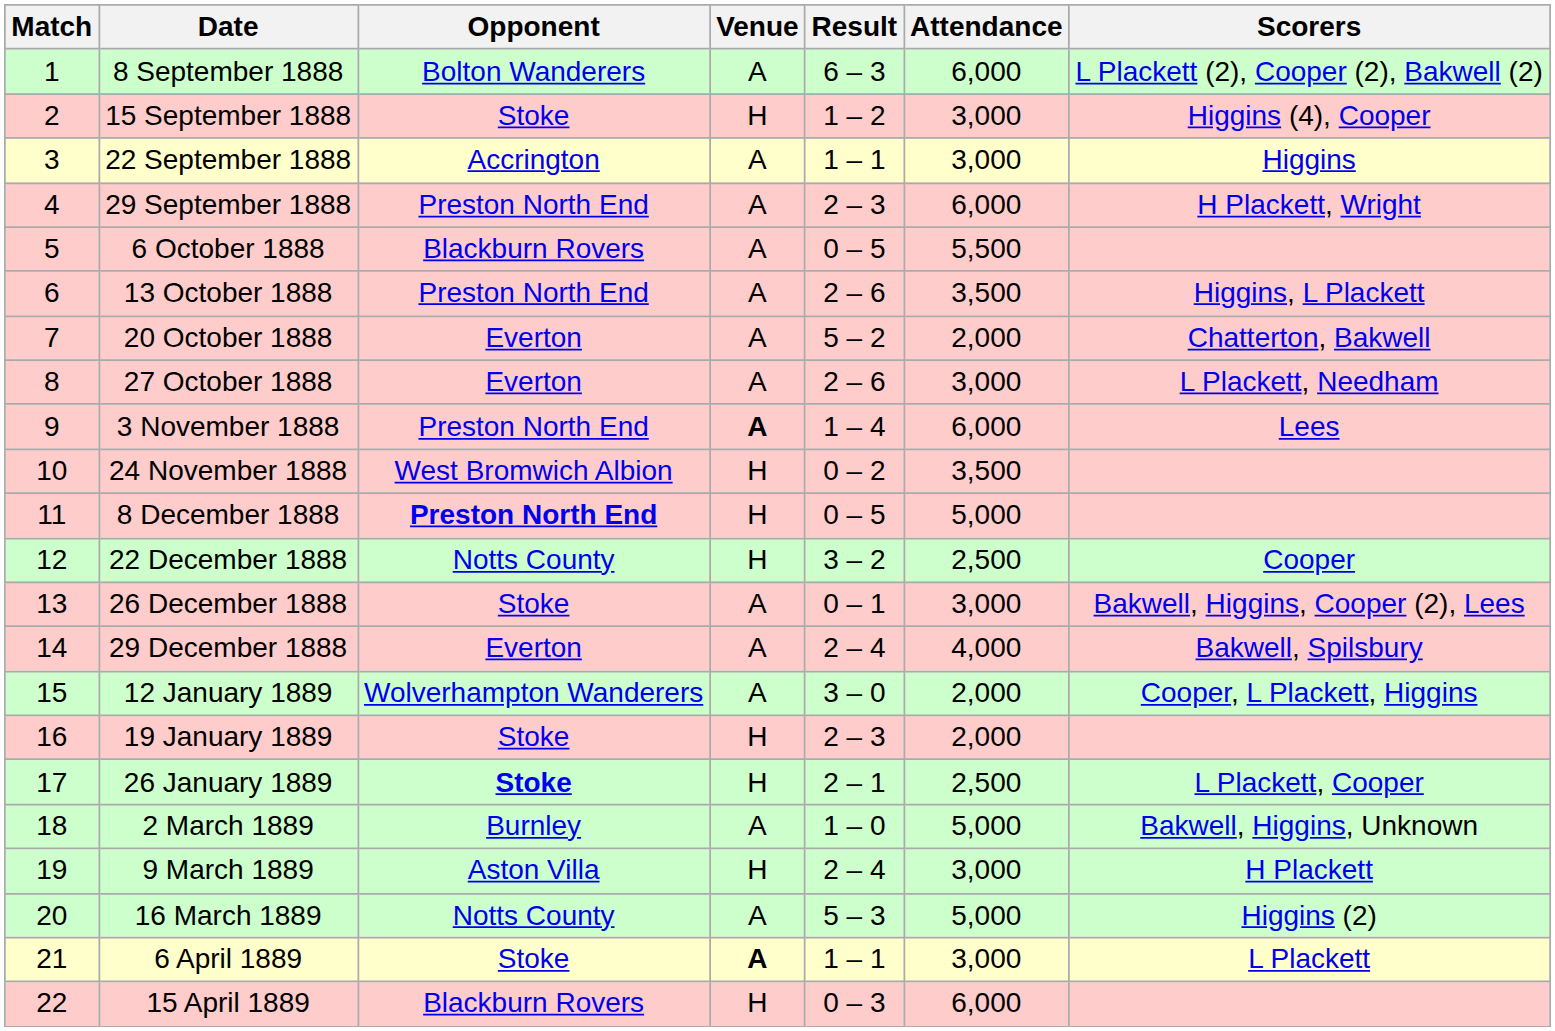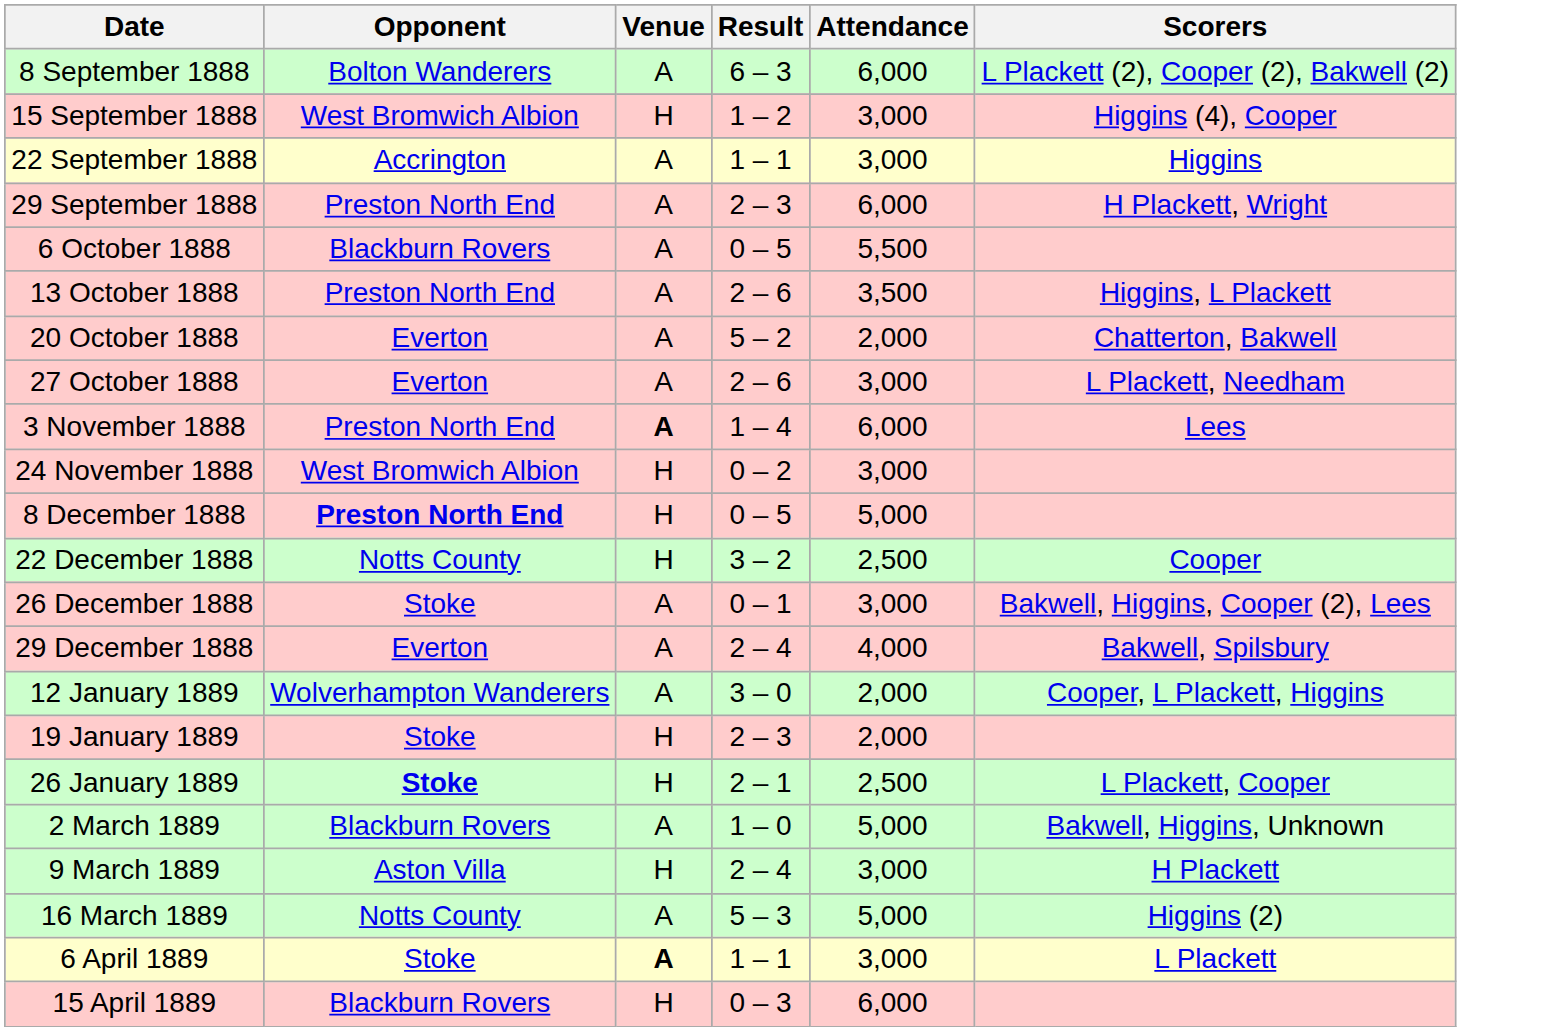 <table class="wikitable" style="font-size:100%; text-align:center">
 <tr>
-<th>Match</th>
 <th>Date</th>
 <th>Opponent</th>
 <th>Venue</th>
 <th>Result</th>
 <th>Attendance</th>
 <th>Scorers</th>
 </tr>
 <tr style="background-color: #CCFFCC;">
-<td>1</td>
 <td>8 September 1888</td>
 <td><a href='#'>Bolton Wanderers</a></td>
 <td>A</td>
 <td>6 – 3</td>
 <td>6,000</td>
 <td><a href='#'>L Plackett</a> (2), <a href='#'>Cooper</a> (2), <a href='#'>Bakwell</a> (2)</td>
 </tr>
 <tr style="background-color: #FFCCCC;">
-<td>2</td>
 <td>15 September 1888</td>
-<td><a href='#'>Stoke</a></td>
+<td><a href='#'>West Bromwich Albion</a></td>
 <td>H</td>
 <td>1 – 2</td>
 <td>3,000</td>
 <td><a href='#'>Higgins</a> (4), <a href='#'>Cooper</a></td>
 </tr>
 <tr style="background-color: #FFFFCC;">
-<td>3</td>
 <td>22 September 1888</td>
 <td><a href='#'>Accrington</a></td>
 <td>A</td>
 <td>1 – 1</td>
 <td>3,000</td>
 <td><a href='#'>Higgins</a></td>
 </tr>
 <tr style="background-color: #FFCCCC;">
-<td>4</td>
 <td>29 September 1888</td>
 <td><a href='#'>Preston North End</a></td>
 <td>A</td>
 <td>2 – 3</td>
 <td>6,000</td>
 <td><a href='#'>H Plackett</a>, <a href='#'>Wright</a></td>
 </tr>
 <tr style="background-color: #FFCCCC;">
-<td>5</td>
 <td>6 October 1888</td>
 <td><a href='#'>Blackburn Rovers</a></td>
 <td>A</td>
 <td>0 – 5</td>
 <td>5,500</td>
 <td></td>
 </tr>
 <tr style="background-color: #FFCCCC;">
-<td>6</td>
 <td>13 October 1888</td>
 <td><a href='#'>Preston North End</a></td>
 <td>A</td>
 <td>2 – 6</td>
 <td>3,500</td>
 <td><a href='#'>Higgins</a>, <a href='#'>L Plackett</a></td>
 </tr>
 <tr style="background-color: #FFCCCC;">
-<td>7</td>
 <td>20 October 1888</td>
 <td><a href='#'>Everton</a></td>
 <td>A</td>
 <td>5 – 2</td>
 <td>2,000</td>
 <td><a href='#'>Chatterton</a>, <a href='#'>Bakwell</a></td>
 </tr>
 <tr style="background-color: #FFCCCC;">
-<td>8</td>
 <td>27 October 1888</td>
 <td><a href='#'>Everton</a></td>
 <td>A</td>
 <td>2 – 6</td>
 <td>3,000</td>
 <td><a href='#'>L Plackett</a>, <a href='#'>Needham</a></td>
 </tr>
 <tr style="background-color: #FFCCCC;">
-<td>9</td>
 <td>3 November 1888</td>
 <td><a href='#'>Preston North End</a></td>
 <td><strong>A</strong></td>
 <td>1 – 4</td>
 <td>6,000</td>
 <td><a href='#'>Lees</a></td>
 </tr>
 <tr style="background-color: #FFCCCC;">
-<td>10</td>
 <td>24 November 1888</td>
 <td><a href='#'>West Bromwich Albion</a></td>
 <td>H</td>
 <td>0 – 2</td>
-<td>3,500</td>
+<td>3,000</td>
 <td></td>
 </tr>
 <tr style="background-color: #FFCCCC;">
-<td>11</td>
 <td>8 December 1888</td>
 <td><strong><a href='#'>Preston North End</a></strong></td>
 <td>H</td>
 <td>0 – 5</td>
 <td>5,000</td>
 <td></td>
 </tr>
 <tr style="background-color: #CCFFCC;">
-<td>12</td>
 <td>22 December 1888</td>
 <td><a href='#'>Notts County</a></td>
 <td>H</td>
 <td>3 – 2</td>
 <td>2,500</td>
 <td><a href='#'>Cooper</a></td>
 </tr>
 <tr style="background-color: #FFCCCC;">
-<td>13</td>
 <td>26 December 1888</td>
 <td><a href='#'>Stoke</a></td>
 <td>A</td>
 <td>0 – 1</td>
 <td>3,000</td>
 <td><a href='#'>Bakwell</a>, <a href='#'>Higgins</a>, <a href='#'>Cooper</a> (2), <a href='#'>Lees</a></td>
 </tr>
 <tr style="background-color: #FFCCCC;">
-<td>14</td>
 <td>29 December 1888</td>
 <td><a href='#'>Everton</a></td>
 <td>A</td>
 <td>2 – 4</td>
 <td>4,000</td>
 <td><a href='#'>Bakwell</a>, <a href='#'>Spilsbury</a></td>
 </tr>
 <tr style="background-color: #CCFFCC;">
-<td>15</td>
 <td>12 January 1889</td>
 <td><a href='#'>Wolverhampton Wanderers</a></td>
 <td>A</td>
 <td>3 – 0</td>
 <td>2,000</td>
 <td><a href='#'>Cooper</a>, <a href='#'>L Plackett</a>, <a href='#'>Higgins</a></td>
 </tr>
 <tr style="background-color: #FFCCCC;">
-<td>16</td>
 <td>19 January 1889</td>
 <td><a href='#'>Stoke</a></td>
 <td>H</td>
 <td>2 – 3</td>
 <td>2,000</td>
 <td></td>
 </tr>
 <tr style="background-color: #CCFFCC;">
-<td>17</td>
 <td>26 January 1889</td>
 <td><strong><a href='#'>Stoke</a></strong></td>
 <td>H</td>
 <td>2 – 1</td>
 <td>2,500</td>
 <td><a href='#'>L Plackett</a>, <a href='#'>Cooper</a></td>
 </tr>
 <tr style="background-color: #CCFFCC;">
-<td>18</td>
 <td>2 March 1889</td>
-<td><a href='#'>Burnley</a></td>
+<td><a href='#'>Blackburn Rovers</a></td>
 <td>A</td>
 <td>1 – 0</td>
 <td>5,000</td>
 <td><a href='#'>Bakwell</a>, <a href='#'>Higgins</a>, Unknown</td>
 </tr>
 <tr style="background-color: #CCFFCC;">
-<td>19</td>
 <td>9 March 1889</td>
 <td><a href='#'>Aston Villa</a></td>
 <td>H</td>
 <td>2 – 4</td>
 <td>3,000</td>
 <td><a href='#'>H Plackett</a></td>
 </tr>
 <tr style="background-color: #CCFFCC;">
-<td>20</td>
 <td>16 March 1889</td>
 <td><a href='#'>Notts County</a></td>
 <td>A</td>
 <td>5 – 3</td>
 <td>5,000</td>
 <td><a href='#'>Higgins</a> (2)</td>
 </tr>
 <tr style="background-color: #FFFFCC;">
-<td>21</td>
 <td>6 April 1889</td>
 <td><a href='#'>Stoke</a></td>
 <td><strong>A</strong></td>
 <td>1 – 1</td>
 <td>3,000</td>
 <td><a href='#'>L Plackett</a></td>
 </tr>
 <tr style="background-color: #FFCCCC;">
-<td>22</td>
 <td>15 April 1889</td>
 <td><a href='#'>Blackburn Rovers</a></td>
 <td>H</td>
 <td>0 – 3</td>
 <td>6,000</td>
 <td></td>
 </tr>
 </table>
